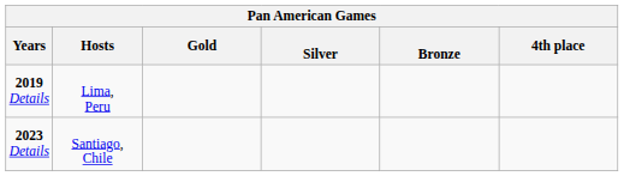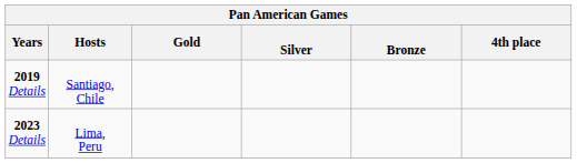 <table class="wikitable sortable toccolours" border="1" cellpadding="2" style="border-collapse: collapse; text-align: center; width: 80%; margin: 0 auto;">
 <tr style= "background: #e2e2e2;">
 <th colspan=6 width=100%>Pan American Games</th>
 </tr>
 <tr style="background: #efefef;">
 <th width=5%>Years</th>
 <th width=15%>Hosts</th>
 <th width=20%> Gold</th>
 <th width=20%><br>Silver</th>
 <th width=20%><br>Bronze</th>
 <th width=20%>4th place</th>
 </tr>
 <tr align=center>
 <td><strong>2019</strong><br><em><a href='#'>Details</a></em></td>
-<td><br><a href='#'>Lima</a>,<br> <a href='#'>Peru</a></td>
+<td><br><a href='#'>Santiago</a>,<br> <a href='#'>Chile</a></td>
 <td><strong></strong></td>
 <td></td>
 <td></td>
 <td></td>
 </tr>
 <tr align=center>
 <td><strong>2023</strong><br><em><a href='#'>Details</a></em></td>
-<td><br><a href='#'>Santiago</a>,<br> <a href='#'>Chile</a></td>
+<td><br><a href='#'>Lima</a>,<br> <a href='#'>Peru</a></td>
 <td><strong></strong></td>
 <td></td>
 <td></td>
 <td></td>
 </tr>
 </table>
